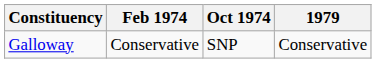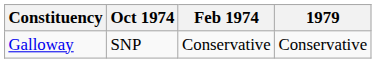 <table class="wikitable">
 <tr>
 <th>Constituency</th>
+<th>Oct 1974</th>
 <th>Feb 1974</th>
-<th>Oct 1974</th>
 <th>1979</th>
 </tr>
 <tr>
 <td><a href='#'>Galloway</a></td>
+<td bgcolor=>SNP</td>
 <td bgcolor=>Conservative</td>
-<td bgcolor=>SNP</td>
 <td bgcolor=>Conservative</td>
 </tr>
 </table>
